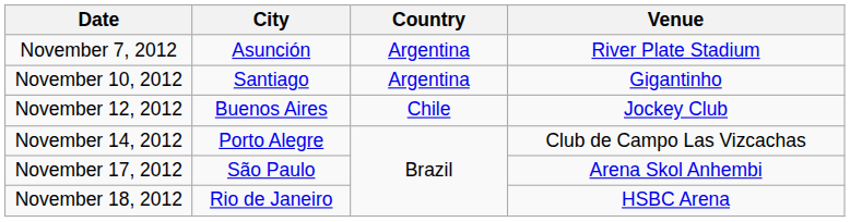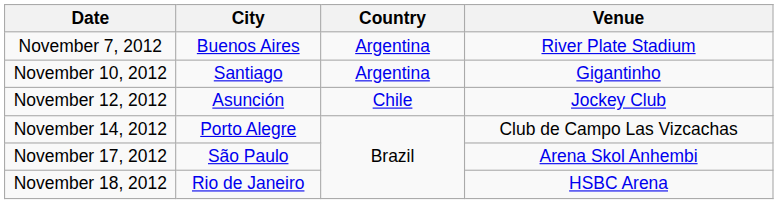 <table class="wikitable" style="text-align:center;">
 <tr>
 <th width="150">Date</th>
 <th width="125">City</th>
 <th width="125">Country</th>
 <th width="275">Venue</th>
 </tr>
 <tr>
 <td>November 7, 2012</td>
-<td><a href='#'>Asunción</a></td>
+<td><a href='#'>Buenos Aires</a></td>
 <td><a href='#'>Argentina</a></td>
 <td><a href='#'>River Plate Stadium</a></td>
 </tr>
 <tr>
 <td>November 10, 2012</td>
 <td><a href='#'>Santiago</a></td>
 <td><a href='#'>Argentina</a></td>
 <td><a href='#'>Gigantinho</a></td>
 </tr>
 <tr>
 <td>November 12, 2012</td>
-<td><a href='#'>Buenos Aires</a></td>
+<td><a href='#'>Asunción</a></td>
 <td><a href='#'>Chile</a></td>
 <td><a href='#'>Jockey Club</a></td>
 </tr>
 <tr>
 <td>November 14, 2012</td>
 <td><a href='#'>Porto Alegre</a></td>
 <td rowspan="3">Brazil</td>
 <td>Club de Campo Las Vizcachas</td>
 </tr>
 <tr>
 <td>November 17, 2012</td>
 <td><a href='#'>São Paulo</a></td>
 <td><a href='#'>Arena Skol Anhembi</a></td>
 </tr>
 <tr>
 <td>November 18, 2012</td>
 <td><a href='#'>Rio de Janeiro</a></td>
 <td><a href='#'>HSBC Arena</a></td>
 </tr>
 </table>
